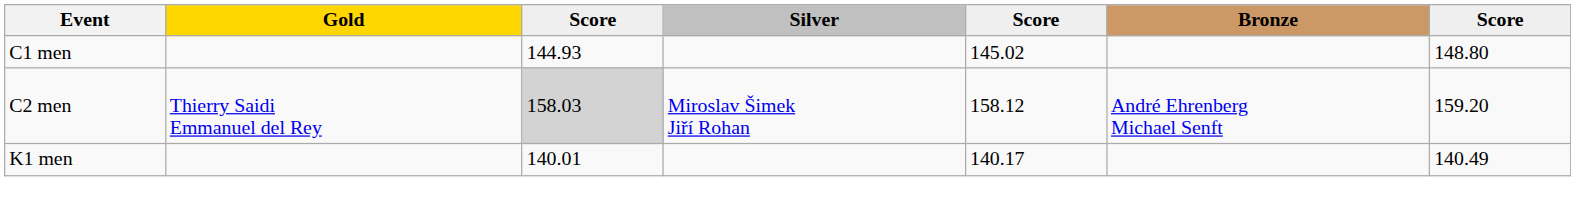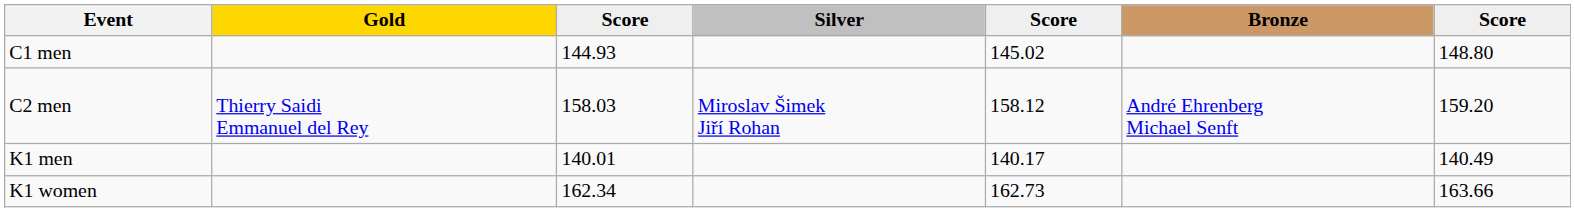 <table class="wikitable" width=100%>
 <tr>
 <th>Event</th>
 <td align=center bgcolor="gold"><strong>Gold</strong></td>
 <td align=center bgcolor="EFEFEF"><strong>Score</strong></td>
 <td align=center bgcolor="silver"><strong>Silver</strong></td>
 <td align=center bgcolor="EFEFEF"><strong>Score</strong></td>
 <td align=center bgcolor="CC9966"><strong>Bronze</strong></td>
 <td align=center bgcolor="EFEFEF"><strong>Score</strong></td>
 </tr>
 <tr>
 <td>C1 men</td>
 <td></td>
 <td>144.93</td>
 <td></td>
 <td>145.02</td>
 <td></td>
 <td>148.80</td>
 </tr>
 <tr>
 <td>C2 men</td>
 <td><br><a href='#'>Thierry Saidi</a><br><a href='#'>Emmanuel del Rey</a></td>
-<td style="background: lightgrey;">158.03</td>
+<td>158.03</td>
 <td><br><a href='#'>Miroslav Šimek</a><br><a href='#'>Jiří Rohan</a></td>
 <td>158.12</td>
 <td><br><a href='#'>André Ehrenberg</a><br><a href='#'>Michael Senft</a></td>
 <td>159.20</td>
 </tr>
 <tr>
 <td>K1 men</td>
 <td></td>
 <td>140.01</td>
 <td></td>
 <td>140.17</td>
 <td></td>
 <td>140.49</td>
 </tr>
+<tr>
+<td>K1 women</td>
+<td></td>
+<td>162.34</td>
+<td></td>
+<td>162.73</td>
+<td></td>
+<td>163.66</td>
+</tr>
 </table>
